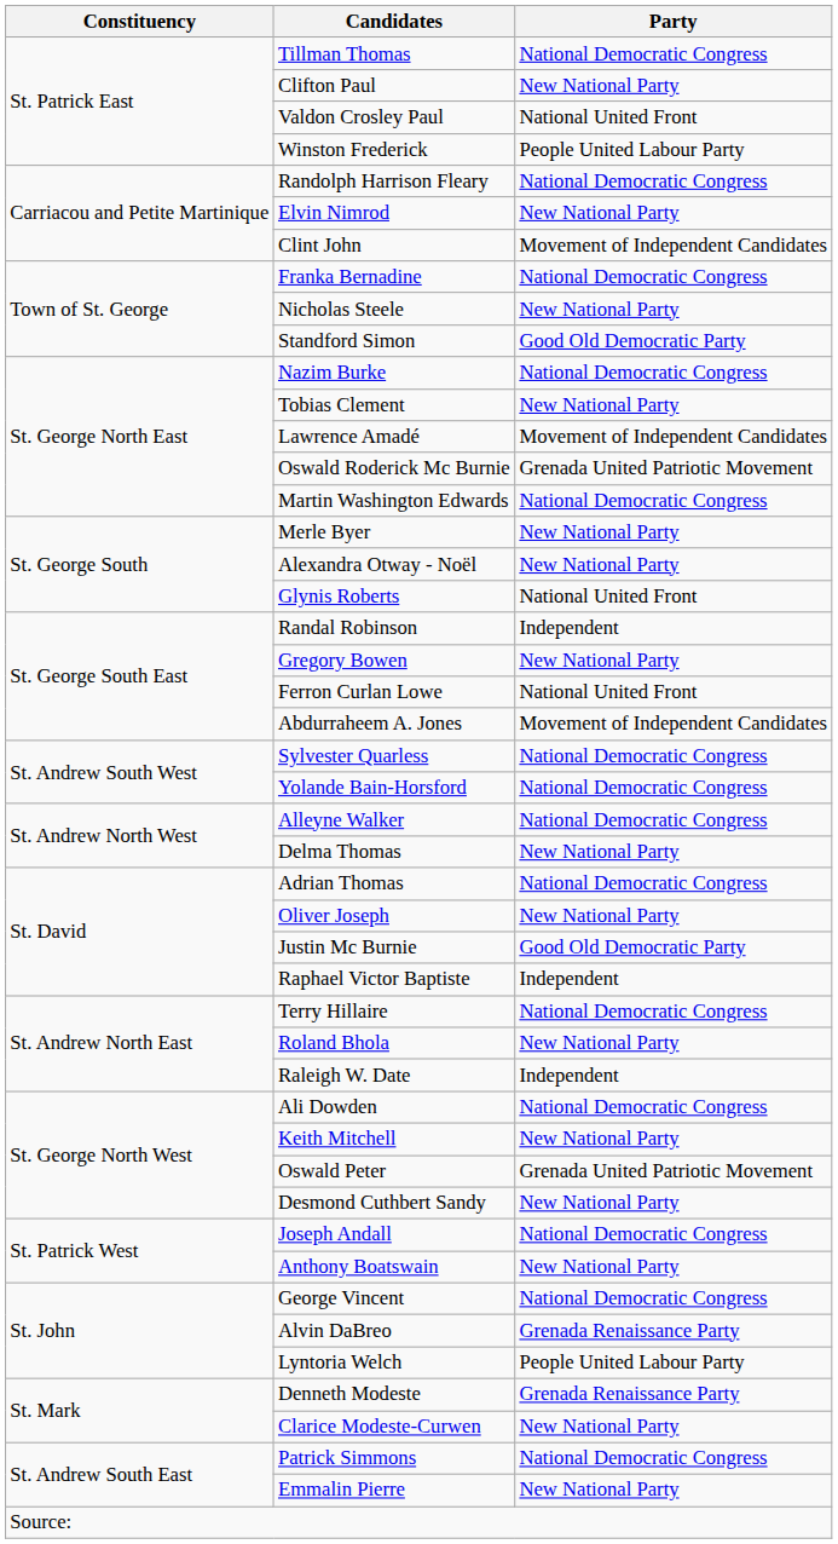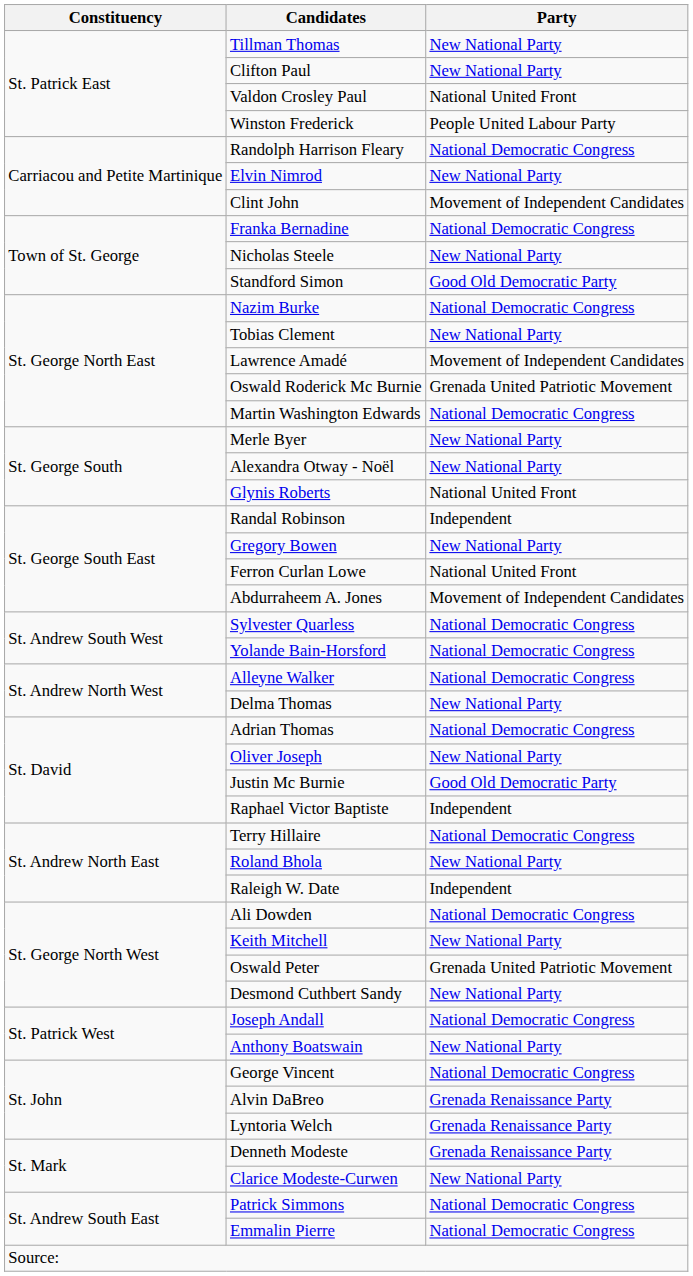 <table class=wikitable sortable>
 <tr>
 <th>Constituency</th>
 <th>Candidates</th>
 <th>Party</th>
 </tr>
 <tr>
 <td rowspan=4>St. Patrick East</td>
 <td><a href='#'>Tillman Thomas</a></td>
-<td><a href='#'>National Democratic Congress</a></td>
+<td><a href='#'>New National Party</a></td>
 </tr>
 <tr>
 <td>Clifton Paul</td>
 <td><a href='#'>New National Party</a></td>
 </tr>
 <tr>
 <td>Valdon Crosley Paul</td>
 <td>National United Front</td>
 </tr>
 <tr>
 <td>Winston Frederick</td>
 <td>People United Labour Party</td>
 </tr>
 <tr>
 <td rowspan=3>Carriacou and Petite Martinique</td>
 <td>Randolph Harrison Fleary</td>
 <td><a href='#'>National Democratic Congress</a></td>
 </tr>
 <tr>
 <td><a href='#'>Elvin Nimrod</a></td>
 <td><a href='#'>New National Party</a></td>
 </tr>
 <tr>
 <td>Clint John</td>
 <td>Movement of Independent Candidates</td>
 </tr>
 <tr>
 <td rowspan=3>Town of St. George</td>
 <td><a href='#'>Franka Bernadine</a></td>
 <td><a href='#'>National Democratic Congress</a></td>
 </tr>
 <tr>
 <td>Nicholas Steele</td>
 <td><a href='#'>New National Party</a></td>
 </tr>
 <tr>
 <td>Standford Simon</td>
 <td><a href='#'>Good Old Democratic Party</a></td>
 </tr>
 <tr>
 <td rowspan=5>St. George North East</td>
 <td><a href='#'>Nazim Burke</a></td>
 <td><a href='#'>National Democratic Congress</a></td>
 </tr>
 <tr>
 <td>Tobias Clement</td>
 <td><a href='#'>New National Party</a></td>
 </tr>
 <tr>
 <td>Lawrence Amadé</td>
 <td>Movement of Independent Candidates</td>
 </tr>
 <tr>
 <td>Oswald Roderick Mc Burnie</td>
 <td>Grenada United Patriotic Movement</td>
 </tr>
 <tr>
 <td>Martin Washington Edwards</td>
 <td><a href='#'>National Democratic Congress</a></td>
 </tr>
 <tr>
 <td rowspan=3>St. George South</td>
 <td>Merle Byer</td>
 <td><a href='#'>New National Party</a></td>
 </tr>
 <tr>
 <td>Alexandra Otway - Noël</td>
 <td><a href='#'>New National Party</a></td>
 </tr>
 <tr>
 <td><a href='#'>Glynis Roberts</a></td>
 <td>National United Front</td>
 </tr>
 <tr>
 <td rowspan=4>St. George South East</td>
 <td>Randal Robinson</td>
 <td>Independent</td>
 </tr>
 <tr>
 <td><a href='#'>Gregory Bowen</a></td>
 <td><a href='#'>New National Party</a></td>
 </tr>
 <tr>
 <td>Ferron Curlan Lowe</td>
 <td>National United Front</td>
 </tr>
 <tr>
 <td>Abdurraheem A. Jones</td>
 <td>Movement of Independent Candidates</td>
 </tr>
 <tr>
 <td rowspan=2>St. Andrew South West</td>
 <td><a href='#'>Sylvester Quarless</a></td>
 <td><a href='#'>National Democratic Congress</a></td>
 </tr>
 <tr>
 <td><a href='#'>Yolande Bain-Horsford</a></td>
 <td><a href='#'>National Democratic Congress</a></td>
 </tr>
 <tr>
 <td rowspan=2>St. Andrew North West</td>
 <td><a href='#'>Alleyne Walker</a></td>
 <td><a href='#'>National Democratic Congress</a></td>
 </tr>
 <tr>
 <td>Delma Thomas</td>
 <td><a href='#'>New National Party</a></td>
 </tr>
 <tr>
 <td rowspan=4>St. David</td>
 <td>Adrian Thomas</td>
 <td><a href='#'>National Democratic Congress</a></td>
 </tr>
 <tr>
 <td><a href='#'>Oliver Joseph</a></td>
 <td><a href='#'>New National Party</a></td>
 </tr>
 <tr>
 <td>Justin Mc Burnie</td>
 <td><a href='#'>Good Old Democratic Party</a></td>
 </tr>
 <tr>
 <td>Raphael Victor Baptiste</td>
 <td>Independent</td>
 </tr>
 <tr>
 <td rowspan=3>St. Andrew North East</td>
 <td>Terry Hillaire</td>
 <td><a href='#'>National Democratic Congress</a></td>
 </tr>
 <tr>
 <td><a href='#'>Roland Bhola</a></td>
 <td><a href='#'>New National Party</a></td>
 </tr>
 <tr>
 <td>Raleigh W. Date</td>
 <td>Independent</td>
 </tr>
 <tr>
 <td rowspan=4>St. George North West</td>
 <td>Ali Dowden</td>
 <td><a href='#'>National Democratic Congress</a></td>
 </tr>
 <tr>
 <td><a href='#'>Keith Mitchell</a></td>
 <td><a href='#'>New National Party</a></td>
 </tr>
 <tr>
 <td>Oswald Peter</td>
 <td>Grenada United Patriotic Movement</td>
 </tr>
 <tr>
 <td>Desmond Cuthbert Sandy</td>
 <td><a href='#'>New National Party</a></td>
 </tr>
 <tr>
 <td rowspan=2>St. Patrick West</td>
 <td><a href='#'>Joseph Andall</a></td>
 <td><a href='#'>National Democratic Congress</a></td>
 </tr>
 <tr>
 <td><a href='#'>Anthony Boatswain</a></td>
 <td><a href='#'>New National Party</a></td>
 </tr>
 <tr>
 <td rowspan=3>St. John</td>
 <td>George Vincent</td>
 <td><a href='#'>National Democratic Congress</a></td>
 </tr>
 <tr>
 <td>Alvin DaBreo</td>
 <td><a href='#'>Grenada Renaissance Party</a></td>
 </tr>
 <tr>
 <td>Lyntoria Welch</td>
-<td>People United Labour Party</td>
+<td><a href='#'>Grenada Renaissance Party</a></td>
 </tr>
 <tr>
 <td rowspan=2>St. Mark</td>
 <td>Denneth Modeste</td>
 <td><a href='#'>Grenada Renaissance Party</a></td>
 </tr>
 <tr>
 <td><a href='#'>Clarice Modeste-Curwen</a></td>
 <td><a href='#'>New National Party</a></td>
 </tr>
 <tr>
 <td rowspan=2>St. Andrew South East</td>
 <td><a href='#'>Patrick Simmons</a></td>
 <td><a href='#'>National Democratic Congress</a></td>
 </tr>
 <tr>
 <td><a href='#'>Emmalin Pierre</a></td>
-<td><a href='#'>New National Party</a></td>
+<td><a href='#'>National Democratic Congress</a></td>
 </tr>
 <tr>
 <td colspan=3>Source: </td>
 </tr>
 </table>
